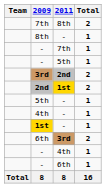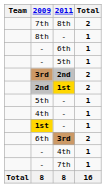 <table class=wikitable style="text-align:center; font-size:90%">
 <tr>
 <th>Team</th>
 <th><a href='#'>2009</a></th>
 <th><a href='#'>2011</a></th>
 <th>Total</th>
 </tr>
 <tr>
 <td align=left></td>
 <td>7th</td>
 <td>8th</td>
 <td><strong>2</strong></td>
 </tr>
 <tr>
 <td align=left></td>
 <td>8th</td>
 <td>-</td>
 <td><strong>1</strong></td>
 </tr>
 <tr>
 <td align=left></td>
 <td>-</td>
-<td>7th</td>
+<td>6th</td>
 <td><strong>1</strong></td>
 </tr>
 <tr>
 <td align=left></td>
 <td>-</td>
 <td>5th</td>
 <td><strong>1</strong></td>
 </tr>
 <tr>
 <td align=left></td>
 <td bgcolor=cc9966><strong>3rd</strong></td>
 <td bgcolor=silver><strong>2nd</strong></td>
 <td><strong>2</strong></td>
 </tr>
 <tr>
 <td align=left></td>
 <td bgcolor=silver><strong>2nd</strong></td>
 <td bgcolor=gold><strong>1st</strong></td>
 <td><strong>2</strong></td>
 </tr>
 <tr>
 <td align=left></td>
 <td>5th</td>
 <td>-</td>
 <td><strong>1</strong></td>
 </tr>
 <tr>
 <td align=left></td>
 <td>4th</td>
 <td>-</td>
 <td><strong>1</strong></td>
 </tr>
 <tr>
 <td align=left></td>
 <td bgcolor=gold><strong>1st</strong></td>
 <td>-</td>
 <td><strong>1</strong></td>
 </tr>
 <tr>
 <td align=left></td>
 <td>6th</td>
 <td bgcolor=cc9966><strong>3rd</strong></td>
 <td><strong>2</strong></td>
 </tr>
 <tr>
 <td align=left></td>
 <td>-</td>
 <td>4th</td>
 <td><strong>1</strong></td>
 </tr>
 <tr>
 <td align=left></td>
 <td>-</td>
-<td>6th</td>
+<td>7th</td>
 <td><strong>1</strong></td>
 </tr>
 <tr>
 <th>Total</th>
 <th>8</th>
 <th>8</th>
 <th>16</th>
 </tr>
 </table>
